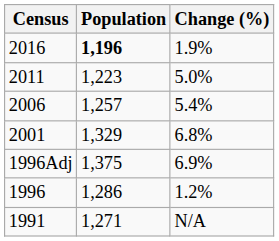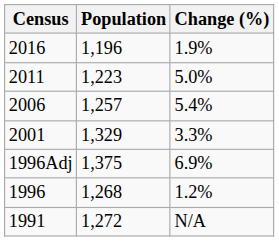 <table class="wikitable">
 <tr>
 <th>Census</th>
 <th>Population</th>
 <th>Change (%)</th>
 </tr>
 <tr>
 <td>2016</td>
-<td><strong>1,196</strong></td>
+<td>1,196</td>
 <td>1.9%</td>
 </tr>
 <tr>
 <td>2011</td>
 <td>1,223</td>
 <td>5.0%</td>
 </tr>
 <tr>
 <td>2006</td>
 <td>1,257</td>
 <td>5.4%</td>
 </tr>
 <tr>
 <td>2001</td>
 <td>1,329</td>
-<td>6.8%</td>
+<td>3.3%</td>
 </tr>
 <tr>
 <td>1996Adj</td>
 <td>1,375</td>
 <td>6.9%</td>
 </tr>
 <tr>
 <td>1996</td>
-<td>1,286</td>
+<td>1,268</td>
 <td>1.2%</td>
 </tr>
 <tr>
 <td>1991</td>
-<td>1,271</td>
+<td>1,272</td>
 <td>N/A</td>
 </tr>
 </table>
